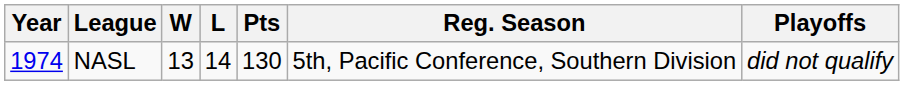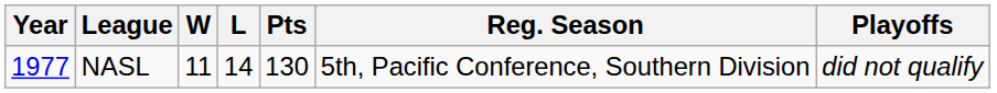 <table class="wikitable">
 <tr>
 <th>Year</th>
 <th>League</th>
 <th>W</th>
 <th>L</th>
 <th>Pts</th>
 <th>Reg. Season</th>
 <th>Playoffs</th>
 </tr>
 <tr>
-<td><a href='#'>1974</a></td>
+<td><a href='#'>1977</a></td>
 <td>NASL</td>
-<td>13</td>
+<td>11</td>
 <td>14</td>
 <td>130</td>
 <td>5th, Pacific Conference, Southern Division</td>
 <td><em>did not qualify</em></td>
 </tr>
 </table>
